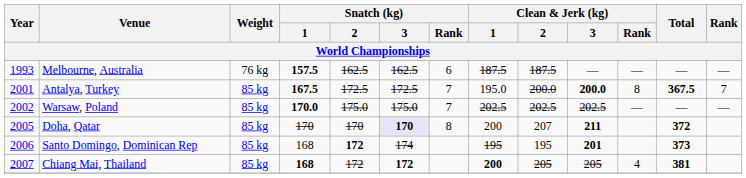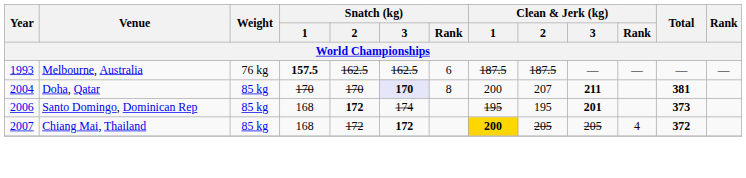 <table class="wikitable" style="text-align:center;">
 <tr>
 <th rowspan=2 width=40>Year</th>
 <th rowspan=2 width=250>Venue</th>
 <th rowspan=2 width=60>Weight</th>
 <th colspan=4>Snatch (kg)</th>
 <th colspan=4>Clean & Jerk (kg)</th>
 <th rowspan=2 width=60>Total</th>
 <th rowspan=2 width=40>Rank</th>
 </tr>
 <tr>
 <th width=60>1</th>
 <th width=60>2</th>
 <th width=60>3</th>
 <th width=45>Rank</th>
 <th width=60>1</th>
 <th width=60>2</th>
 <th width=60>3</th>
 <th width=45>Rank</th>
 </tr>
 <tr>
 <th colspan=13><a href='#'>World Championships</a></th>
 </tr>
 <tr>
 <td><a href='#'>1993</a></td>
 <td align=left> <a href='#'>Melbourne</a>, <a href='#'>Australia</a></td>
 <td>76 kg</td>
 <td><strong>157.5</strong></td>
 <td><s>162.5</s></td>
 <td><s>162.5</s></td>
 <td>6</td>
 <td><s>187.5</s></td>
 <td><s>187.5</s></td>
 <td>—</td>
 <td>—</td>
 <td>—</td>
 <td>—</td>
 </tr>
 <tr>
-<td><a href='#'>2001</a></td>
-<td align=left> <a href='#'>Antalya</a>, <a href='#'>Turkey</a></td>
-<td><a href='#'>85 kg</a></td>
-<td><strong>167.5</strong></td>
-<td><s>172.5</s></td>
-<td><s>172.5</s></td>
-<td>7</td>
-<td>195.0</td>
-<td><s>200.0</s></td>
-<td><strong>200.0</strong></td>
-<td>8</td>
-<td><strong>367.5</strong></td>
-<td>7</td>
-</tr>
-<tr>
-<td><a href='#'>2002</a></td>
-<td align=left> <a href='#'>Warsaw</a>, <a href='#'>Poland</a></td>
-<td><a href='#'>85 kg</a></td>
-<td><strong>170.0</strong></td>
-<td><s>175.0</s></td>
-<td><s>175.0</s></td>
-<td>7</td>
-<td><s>202.5</s></td>
-<td><s>202.5</s></td>
-<td><s>202.5</s></td>
-<td>—</td>
-<td>—</td>
-<td>—</td>
-</tr>
-<tr>
-<td><a href='#'>2005</a></td>
+<td><a href='#'>2004</a></td>
 <td align=left> <a href='#'>Doha</a>, <a href='#'>Qatar</a></td>
 <td><a href='#'>85 kg</a></td>
 <td><s>170</s></td>
 <td><s>170</s></td>
 <td style="background: lavender;"><strong>170</strong></td>
 <td>8</td>
 <td>200</td>
 <td>207</td>
 <td><strong>211</strong></td>
 <td></td>
-<td><strong>372</strong></td>
+<td><strong>381</strong></td>
 <td></td>
 </tr>
 <tr>
 <td><a href='#'>2006</a></td>
 <td align=left> <a href='#'>Santo Domingo</a>, <a href='#'>Dominican Rep</a></td>
 <td><a href='#'>85 kg</a></td>
 <td>168</td>
 <td><strong>172</strong></td>
 <td><s>174</s></td>
 <td></td>
 <td><s>195</s></td>
 <td>195</td>
 <td><strong>201</strong></td>
 <td></td>
 <td><strong>373</strong></td>
 <td></td>
 </tr>
 <tr>
 <td><a href='#'>2007</a></td>
 <td align=left> <a href='#'>Chiang Mai</a>, <a href='#'>Thailand</a></td>
 <td><a href='#'>85 kg</a></td>
-<td><strong>168</strong></td>
+<td>168</td>
 <td><s>172</s></td>
 <td><strong>172</strong></td>
 <td></td>
-<td><strong>200</strong></td>
+<td style="background: gold;"><strong>200</strong></td>
 <td><s>205</s></td>
 <td><s>205</s></td>
 <td>4</td>
-<td><strong>381</strong></td>
+<td><strong>372</strong></td>
 <td></td>
 </tr>
 <tr>
 </tr>
 </table>
